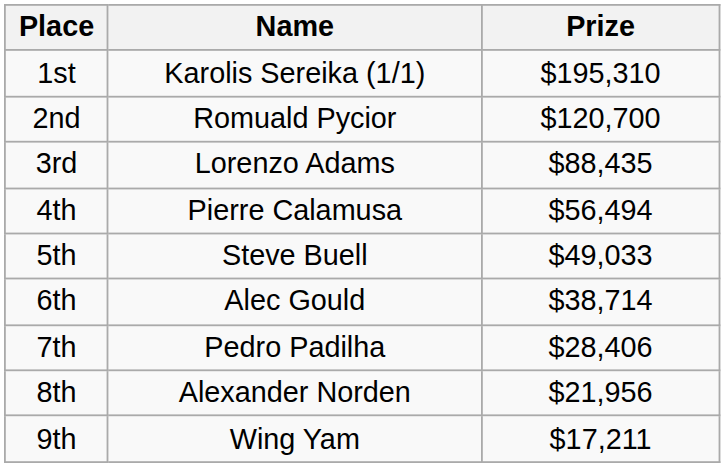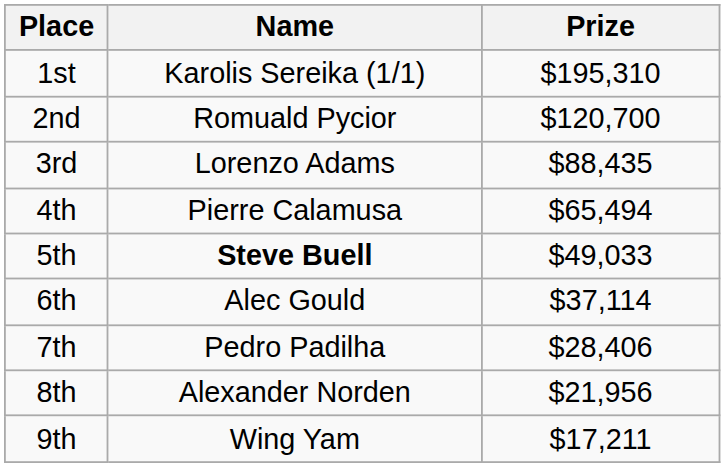 <table class="wikitable">
 <tr>
 <th width="50">Place</th>
 <th width="200">Name</th>
 <th width="125">Prize</th>
 </tr>
 <tr>
 <td align = "center">1st</td>
 <td align = "center">Karolis Sereika (1/1)</td>
 <td align="center">$195,310</td>
 </tr>
 <tr>
 <td align = "center">2nd</td>
 <td align = "center">Romuald Pycior</td>
 <td align="center">$120,700</td>
 </tr>
 <tr>
 <td align = "center">3rd</td>
 <td align = "center">Lorenzo Adams</td>
 <td align="center">$88,435</td>
 </tr>
 <tr>
 <td align = "center">4th</td>
 <td align = "center">Pierre Calamusa</td>
-<td align="center">$56,494</td>
+<td align="center">$65,494</td>
 </tr>
 <tr>
 <td align = "center">5th</td>
-<td align = "center">Steve Buell</td>
+<td align = "center"><strong>Steve Buell</strong></td>
 <td align="center">$49,033</td>
 </tr>
 <tr>
 <td align = "center">6th</td>
 <td align = "center">Alec Gould</td>
-<td align="center">$38,714</td>
+<td align="center">$37,114</td>
 </tr>
 <tr>
 <td align = "center">7th</td>
 <td align = "center">Pedro Padilha</td>
 <td align="center">$28,406</td>
 </tr>
 <tr>
 <td align = "center">8th</td>
 <td align = "center">Alexander Norden</td>
 <td align="center">$21,956</td>
 </tr>
 <tr>
 <td align = "center">9th</td>
 <td align = "center">Wing Yam</td>
 <td align="center">$17,211</td>
 </tr>
 </table>
